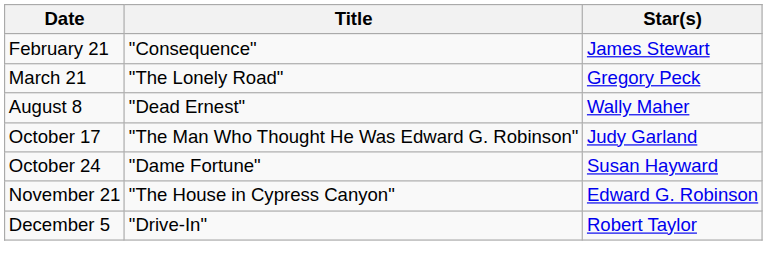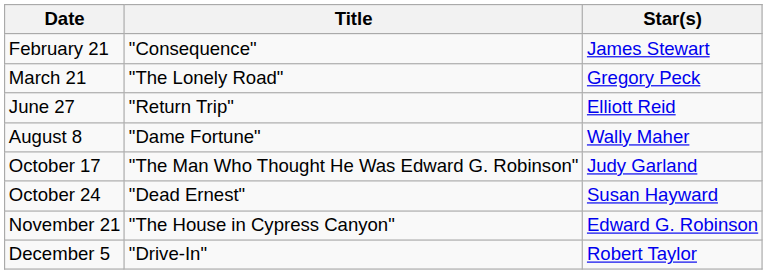 <table class="wikitable">
 <tr>
 <th>Date</th>
 <th>Title</th>
 <th>Star(s)</th>
 </tr>
 <tr>
 <td>February 21</td>
 <td>"Consequence"</td>
 <td><a href='#'>James Stewart</a></td>
 </tr>
 <tr>
 <td>March 21</td>
 <td>"The Lonely Road"</td>
 <td><a href='#'>Gregory Peck</a></td>
 </tr>
 <tr>
+<td>June 27</td>
+<td>"Return Trip"</td>
+<td><a href='#'>Elliott Reid</a></td>
+</tr>
+<tr>
 <td>August 8</td>
-<td>"Dead Ernest"</td>
+<td>"Dame Fortune"</td>
 <td><a href='#'>Wally Maher</a></td>
 </tr>
 <tr>
 <td>October 17</td>
 <td>"The Man Who Thought He Was Edward G. Robinson"</td>
 <td><a href='#'>Judy Garland</a></td>
 </tr>
 <tr>
 <td>October 24</td>
-<td>"Dame Fortune"</td>
+<td>"Dead Ernest"</td>
 <td><a href='#'>Susan Hayward</a></td>
 </tr>
 <tr>
 <td>November 21</td>
 <td>"The House in Cypress Canyon"</td>
 <td><a href='#'>Edward G. Robinson</a></td>
 </tr>
 <tr>
 <td>December 5</td>
 <td>"Drive-In"</td>
 <td><a href='#'>Robert Taylor</a></td>
 </tr>
 </table>
